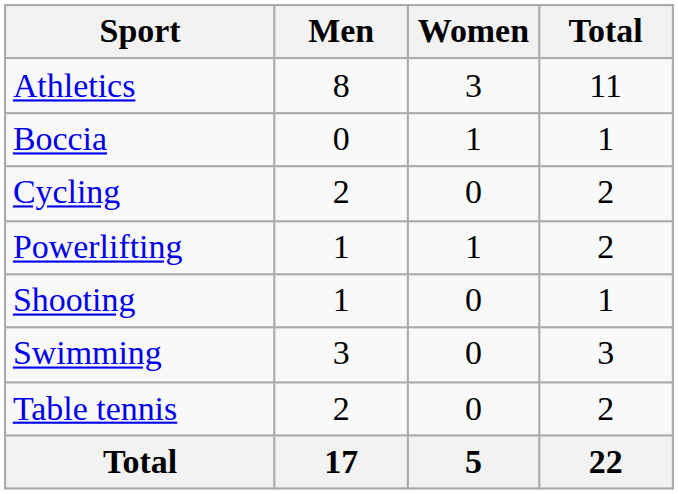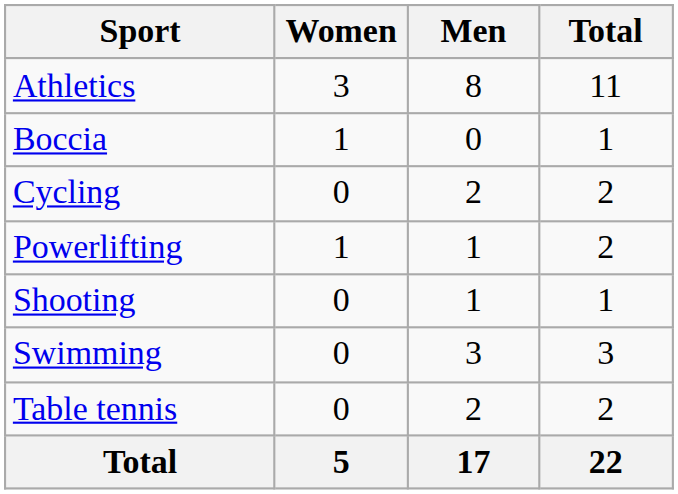 <table class="wikitable sortable" style="text-align:center;">
 <tr>
 <th width=120>Sport</th>
+<th width=55>Women</th>
 <th width=55>Men</th>
-<th width=55>Women</th>
 <th width=55>Total</th>
 </tr>
 <tr>
 <td align=left><a href='#'>Athletics</a></td>
+<td>3</td>
 <td>8</td>
-<td>3</td>
 <td>11</td>
 </tr>
 <tr>
 <td align=left><a href='#'>Boccia</a></td>
+<td>1</td>
 <td>0</td>
-<td>1</td>
 <td>1</td>
 </tr>
 <tr>
 <td align=left><a href='#'>Cycling</a></td>
+<td>0</td>
 <td>2</td>
-<td>0</td>
 <td>2</td>
 </tr>
 <tr>
 <td align=left><a href='#'>Powerlifting</a></td>
 <td>1</td>
 <td>1</td>
 <td>2</td>
 </tr>
 <tr>
 <td align=left><a href='#'>Shooting</a></td>
+<td>0</td>
 <td>1</td>
-<td>0</td>
 <td>1</td>
 </tr>
 <tr>
 <td align=left><a href='#'>Swimming</a></td>
+<td>0</td>
 <td>3</td>
-<td>0</td>
 <td>3</td>
 </tr>
 <tr>
 <td align=left><a href='#'>Table tennis</a></td>
+<td>0</td>
 <td>2</td>
-<td>0</td>
 <td>2</td>
 </tr>
 <tr>
 <th>Total</th>
+<th>5</th>
 <th>17</th>
-<th>5</th>
 <th>22</th>
 </tr>
 </table>
